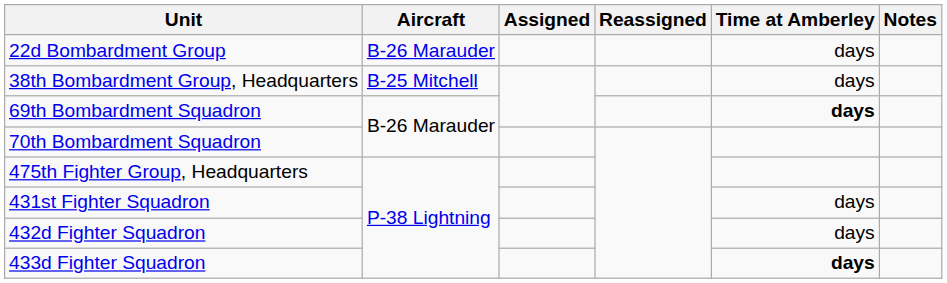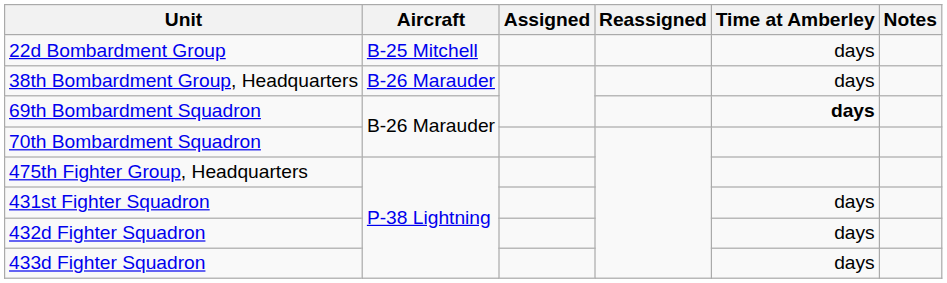 <table class="wikitable">
 <tr>
 <th>Unit</th>
 <th>Aircraft</th>
 <th>Assigned</th>
 <th>Reassigned</th>
 <th>Time at Amberley</th>
 <th>Notes</th>
 </tr>
 <tr>
 <td><a href='#'>22d Bombardment Group</a></td>
-<td><a href='#'>B-26 Marauder</a></td>
+<td><a href='#'>B-25 Mitchell</a></td>
 <td></td>
 <td></td>
 <td align=right> days</td>
 <td></td>
 </tr>
 <tr>
 <td><a href='#'>38th Bombardment Group</a>, Headquarters</td>
-<td><a href='#'>B-25 Mitchell</a></td>
+<td><a href='#'>B-26 Marauder</a></td>
 <td rowspan=2></td>
 <td></td>
 <td align=right> days</td>
 <td></td>
 </tr>
 <tr>
 <td><a href='#'>69th Bombardment Squadron</a></td>
 <td rowspan=2>B-26 Marauder</td>
 <td></td>
 <td align=right><strong> days</strong></td>
 <td></td>
 </tr>
 <tr>
 <td><a href='#'>70th Bombardment Squadron</a></td>
 <td></td>
 <td rowspan=5></td>
 <td align=right></td>
 <td></td>
 </tr>
 <tr>
 <td><a href='#'>475th Fighter Group</a>, Headquarters</td>
 <td rowspan=4><a href='#'>P-38 Lightning</a></td>
 <td></td>
 <td align=right></td>
 <td></td>
 </tr>
 <tr>
 <td><a href='#'>431st Fighter Squadron</a></td>
 <td></td>
 <td align=right> days</td>
 <td></td>
 </tr>
 <tr>
 <td><a href='#'>432d Fighter Squadron</a></td>
 <td></td>
 <td align=right> days</td>
 <td></td>
 </tr>
 <tr>
 <td><a href='#'>433d Fighter Squadron</a></td>
 <td></td>
-<td align=right><strong> days</strong></td>
+<td align=right> days</td>
 <td></td>
 </tr>
 </table>
